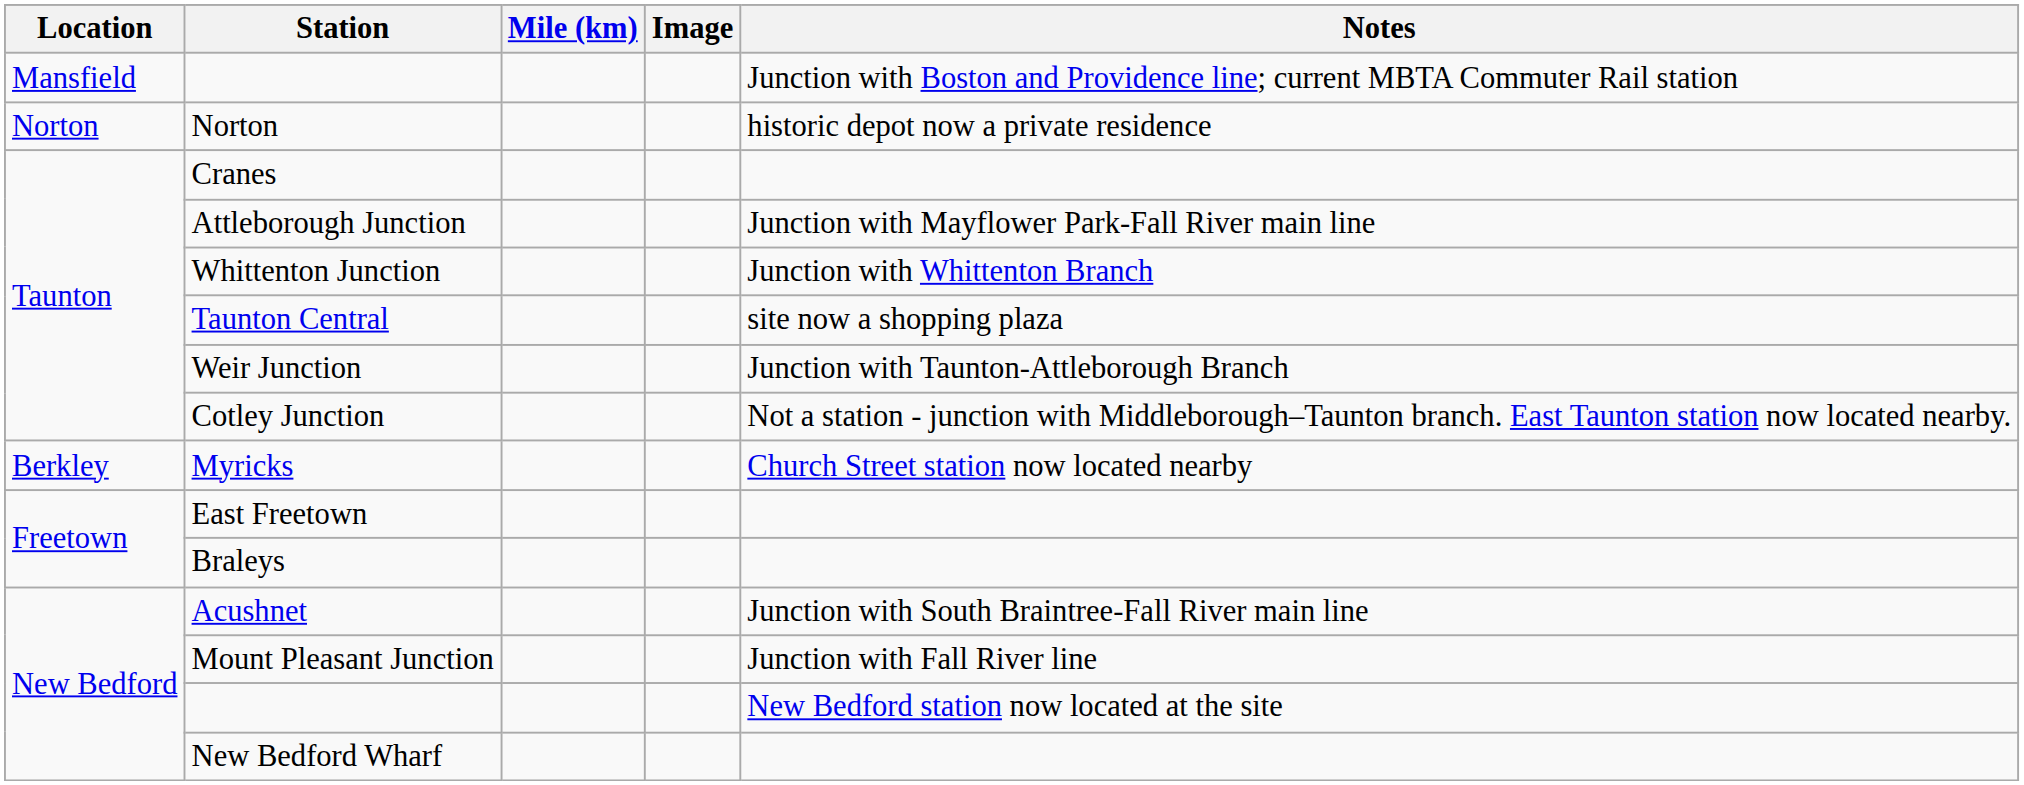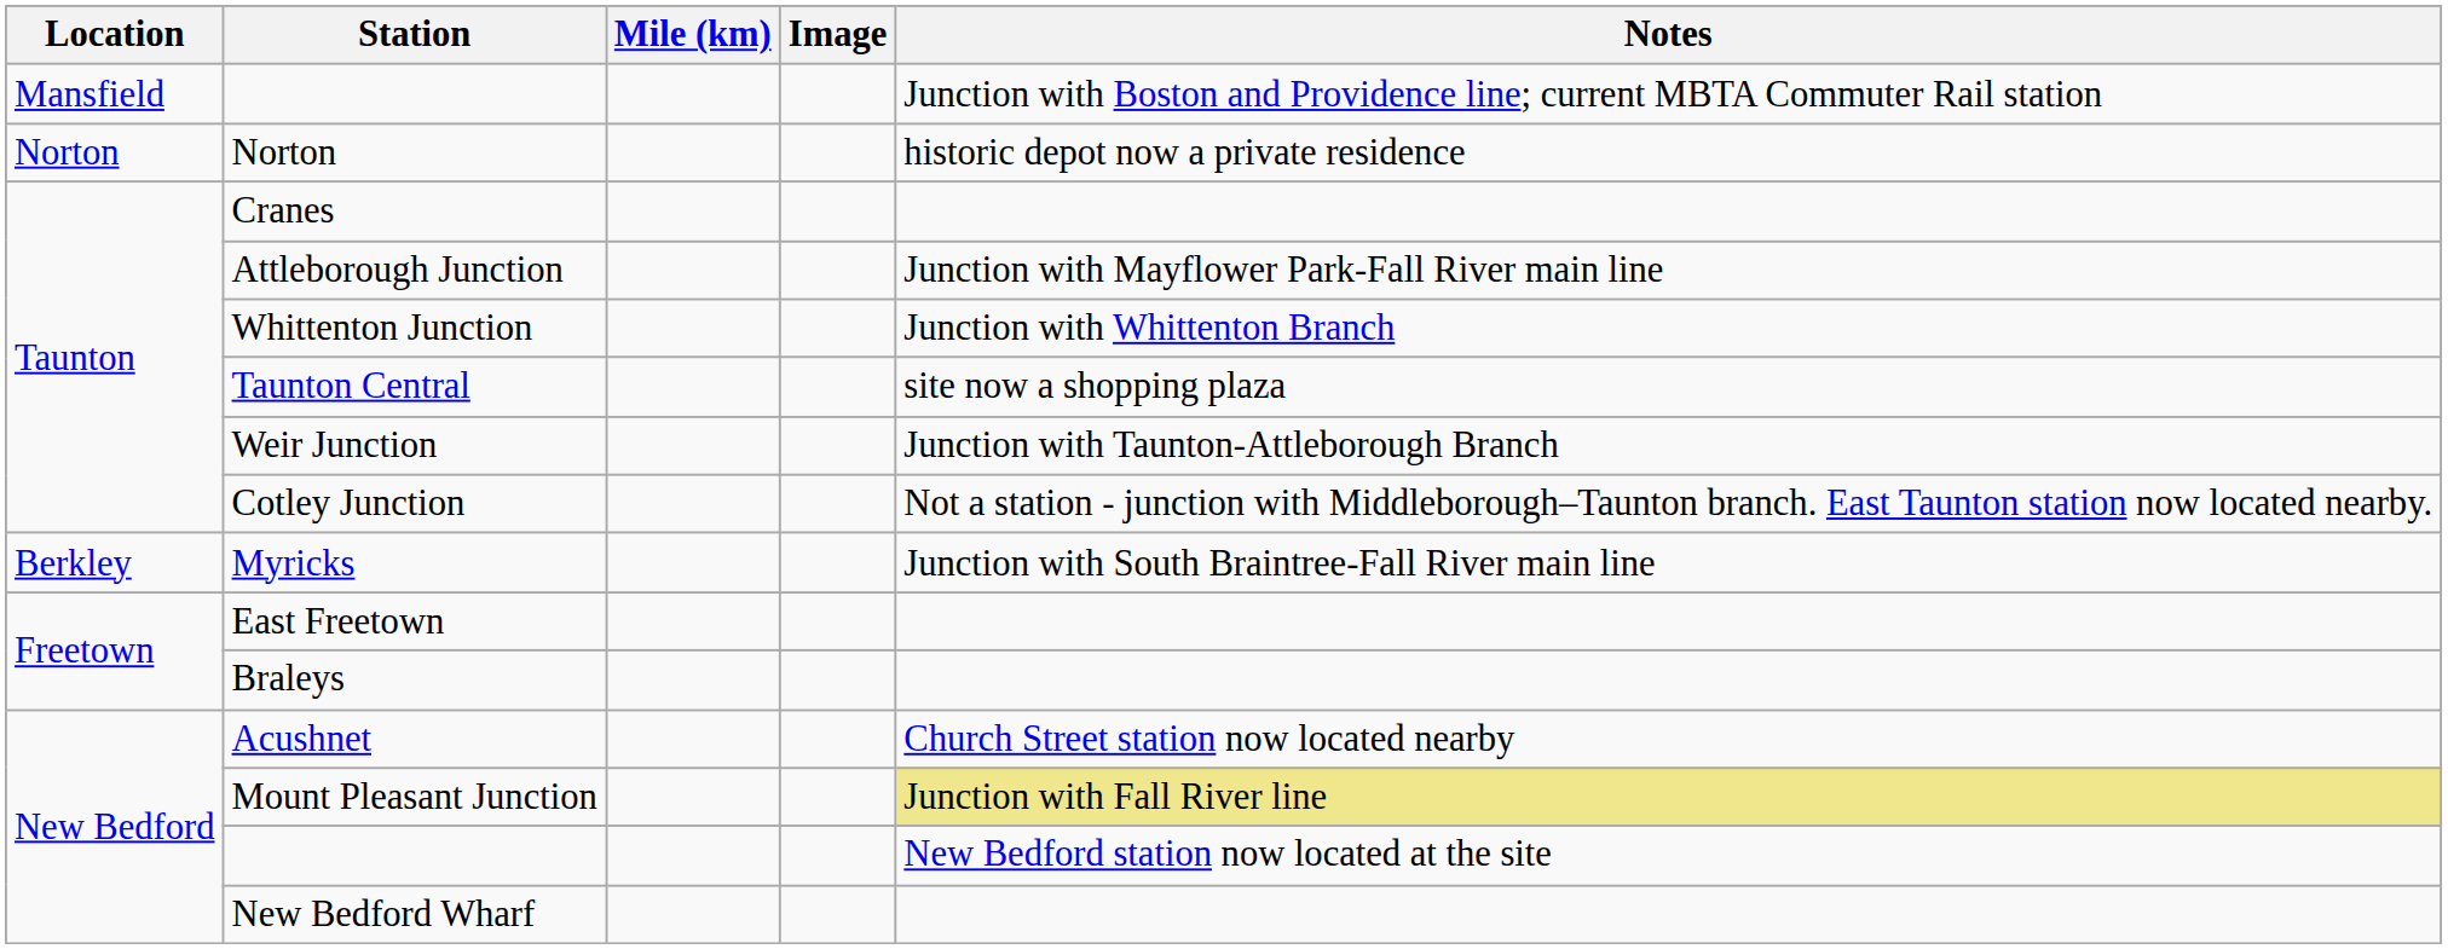 <table class="wikitable">
 <tr>
 <th>Location</th>
 <th>Station</th>
 <th><a href='#'>Mile (km)</a></th>
 <th>Image</th>
 <th>Notes</th>
 </tr>
 <tr>
 <td><a href='#'>Mansfield</a></td>
 <td></td>
 <td></td>
 <td></td>
 <td>Junction with <a href='#'>Boston and Providence line</a>; current MBTA Commuter Rail station</td>
 </tr>
 <tr>
 <td><a href='#'>Norton</a></td>
 <td>Norton</td>
 <td></td>
 <td></td>
 <td>historic depot now a private residence</td>
 </tr>
 <tr>
 <td rowspan=6><a href='#'>Taunton</a></td>
 <td>Cranes</td>
 <td></td>
 <td></td>
 <td></td>
 </tr>
 <tr>
 <td>Attleborough Junction</td>
 <td></td>
 <td></td>
 <td>Junction with Mayflower Park-Fall River main line</td>
 </tr>
 <tr>
 <td>Whittenton Junction</td>
 <td></td>
 <td></td>
 <td>Junction with <a href='#'>Whittenton Branch</a></td>
 </tr>
 <tr>
 <td><a href='#'>Taunton Central</a></td>
 <td></td>
 <td></td>
 <td>site now a shopping plaza</td>
 </tr>
 <tr>
 <td>Weir Junction</td>
 <td></td>
 <td></td>
 <td>Junction with Taunton-Attleborough Branch</td>
 </tr>
 <tr>
 <td>Cotley Junction</td>
 <td></td>
 <td></td>
 <td>Not a station - junction with Middleborough–Taunton branch. <a href='#'>East Taunton station</a> now located nearby.</td>
 </tr>
 <tr>
 <td><a href='#'>Berkley</a></td>
 <td><a href='#'>Myricks</a></td>
 <td></td>
 <td></td>
-<td><a href='#'>Church Street station</a> now located nearby</td>
+<td>Junction with South Braintree-Fall River main line</td>
 </tr>
 <tr>
 <td rowspan=2><a href='#'>Freetown</a></td>
 <td>East Freetown</td>
 <td></td>
 <td></td>
 <td></td>
 </tr>
 <tr>
 <td>Braleys</td>
 <td></td>
 <td></td>
 <td></td>
 </tr>
 <tr>
 <td rowspan=4><a href='#'>New Bedford</a></td>
 <td><a href='#'>Acushnet</a></td>
 <td></td>
 <td></td>
-<td>Junction with South Braintree-Fall River main line</td>
+<td><a href='#'>Church Street station</a> now located nearby</td>
 </tr>
 <tr>
 <td>Mount Pleasant Junction</td>
 <td></td>
 <td></td>
-<td>Junction with Fall River line</td>
+<td style="background: khaki;">Junction with Fall River line</td>
 </tr>
 <tr>
 <td></td>
 <td></td>
 <td></td>
 <td><a href='#'>New Bedford station</a> now located at the site</td>
 </tr>
 <tr>
 <td>New Bedford Wharf</td>
 <td></td>
 <td></td>
 <td></td>
 </tr>
 </table>
